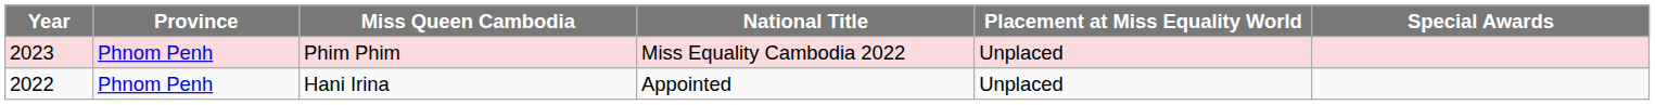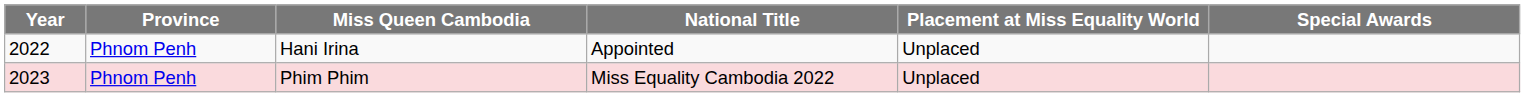 <table class="wikitable " style="font-size: 95%;">
 <tr>
 <th width="60" style="background-color:#787878;color:#FFFFFF;">Year</th>
 <th width="150" style="background-color:#787878;color:#FFFFFF;">Province</th>
 <th width="250" style="background-color:#787878;color:#FFFFFF;">Miss Queen Cambodia</th>
 <th width="250" style="background-color:#787878;color:#FFFFFF;">National Title</th>
 <th width="250" style="background-color:#787878;color:#FFFFFF;">Placement at Miss Equality World</th>
 <th width="250" style="background-color:#787878;color:#FFFFFF;">Special Awards</th>
 </tr>
+<tr>
+<td>2022</td>
+<td><a href='#'>Phnom Penh</a></td>
+<td>Hani Irina</td>
+<td>Appointed</td>
+<td>Unplaced</td>
+<td></td>
+</tr>
 <tr style="background-color:#FADADD; ">
 <td>2023</td>
 <td><a href='#'>Phnom Penh</a></td>
 <td>Phim Phim</td>
 <td>Miss Equality Cambodia 2022</td>
 <td>Unplaced</td>
 <td style="background:;"></td>
 </tr>
-<tr>
-<td>2022</td>
-<td><a href='#'>Phnom Penh</a></td>
-<td>Hani Irina</td>
-<td>Appointed</td>
-<td>Unplaced</td>
-<td></td>
-</tr>
 </table>
